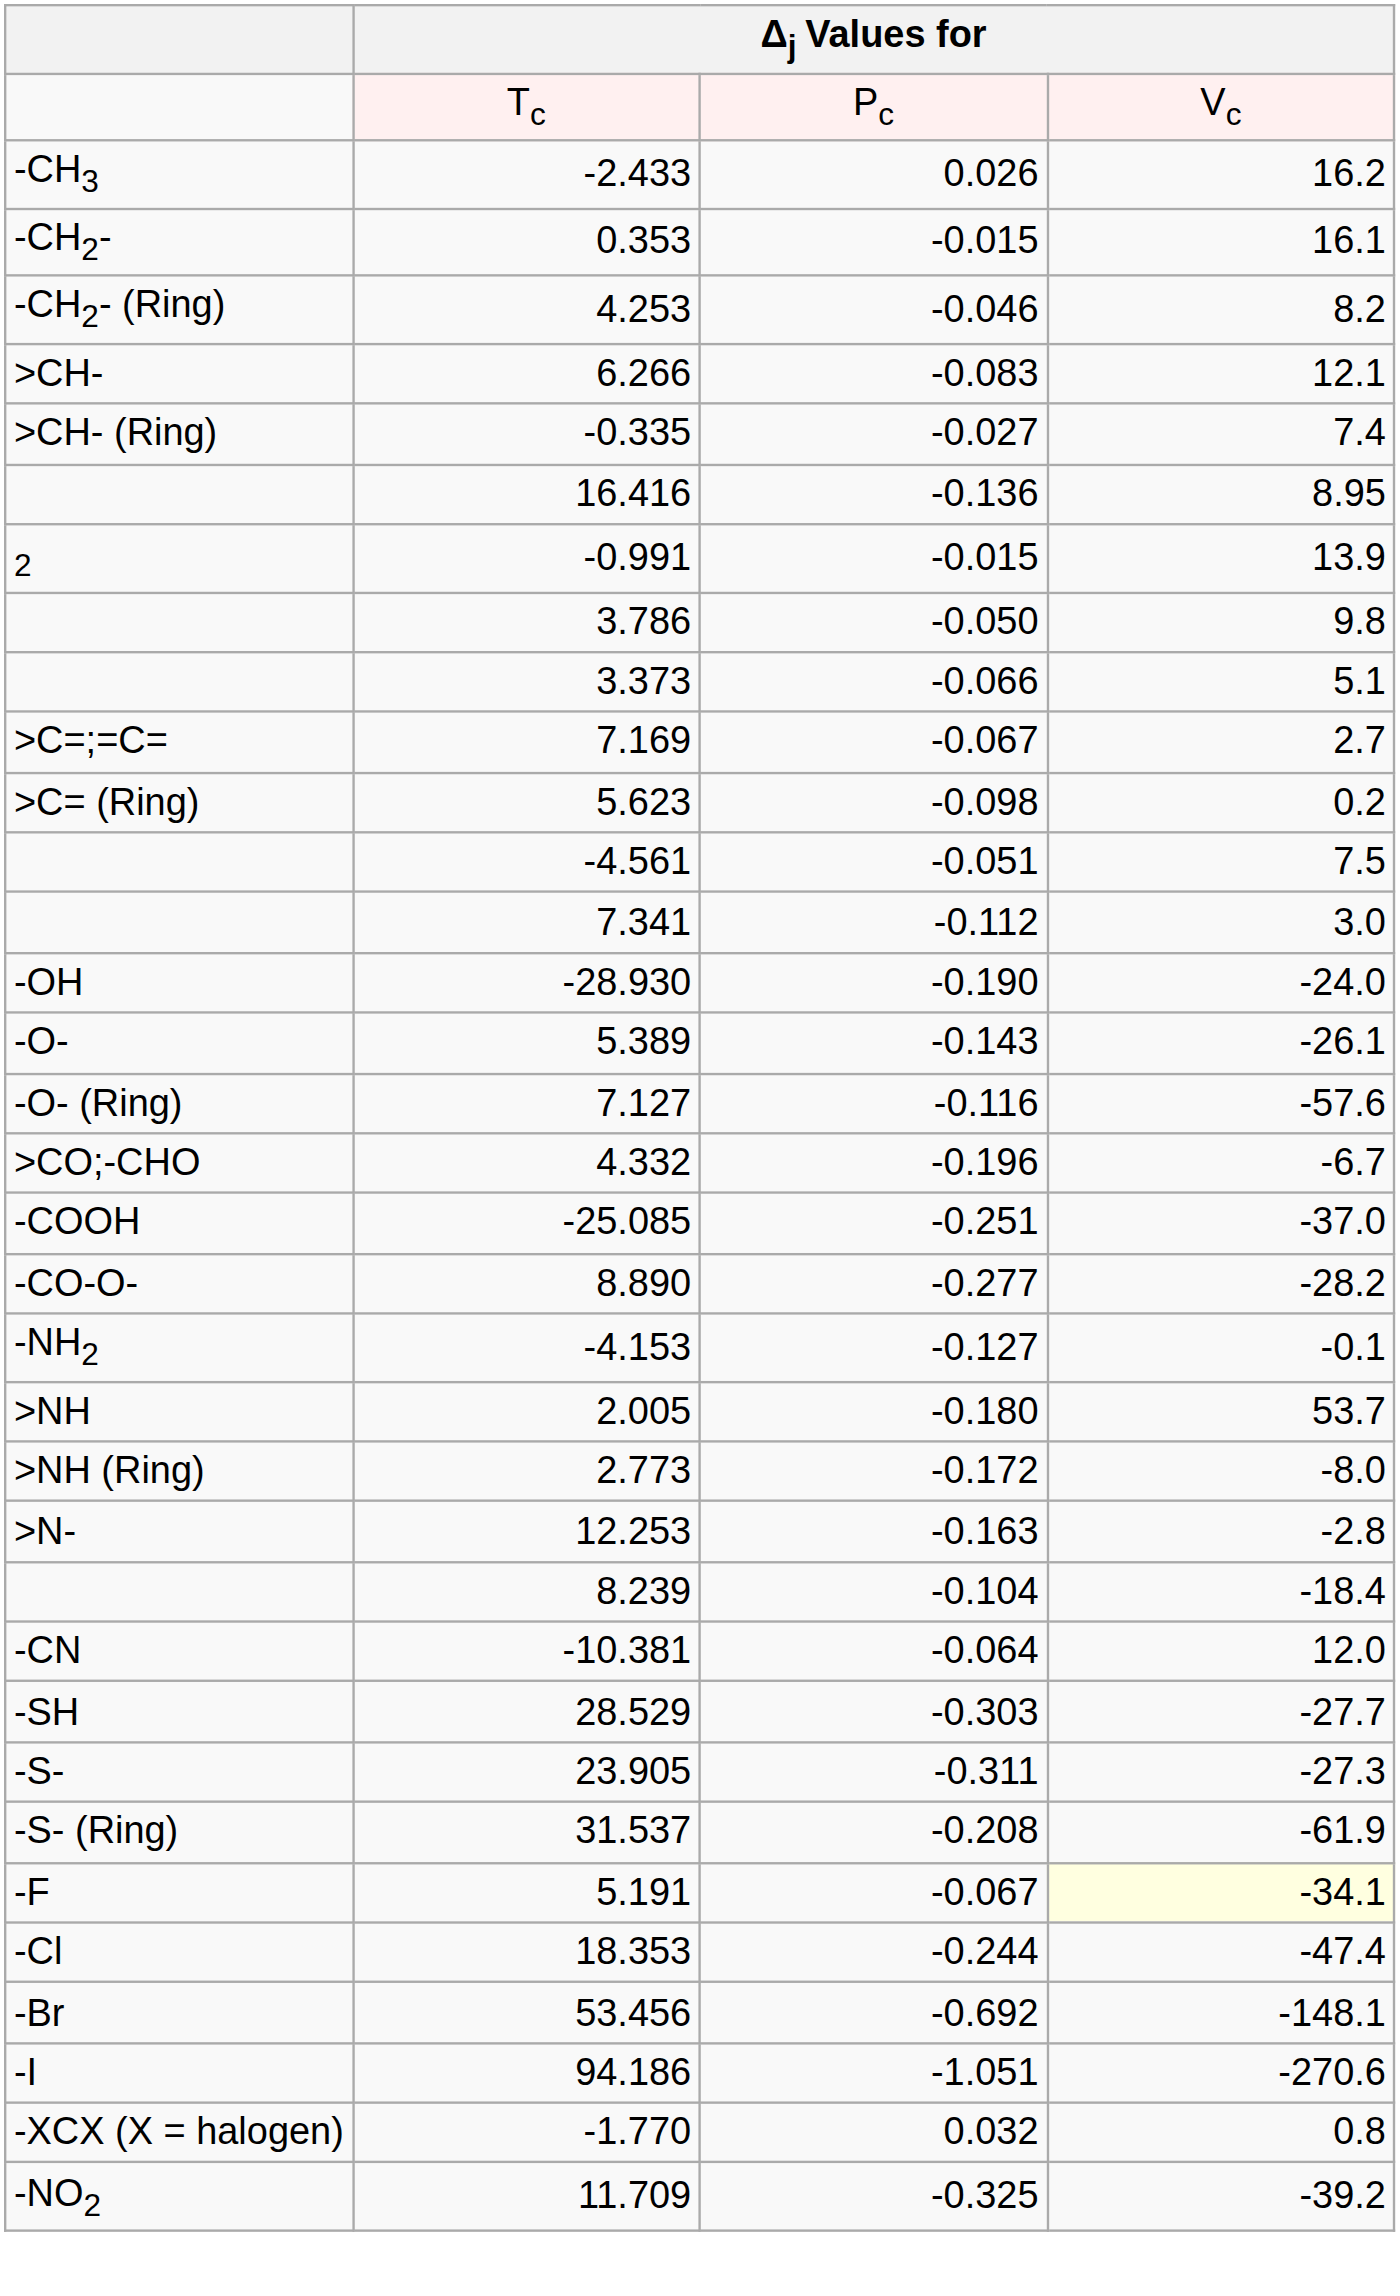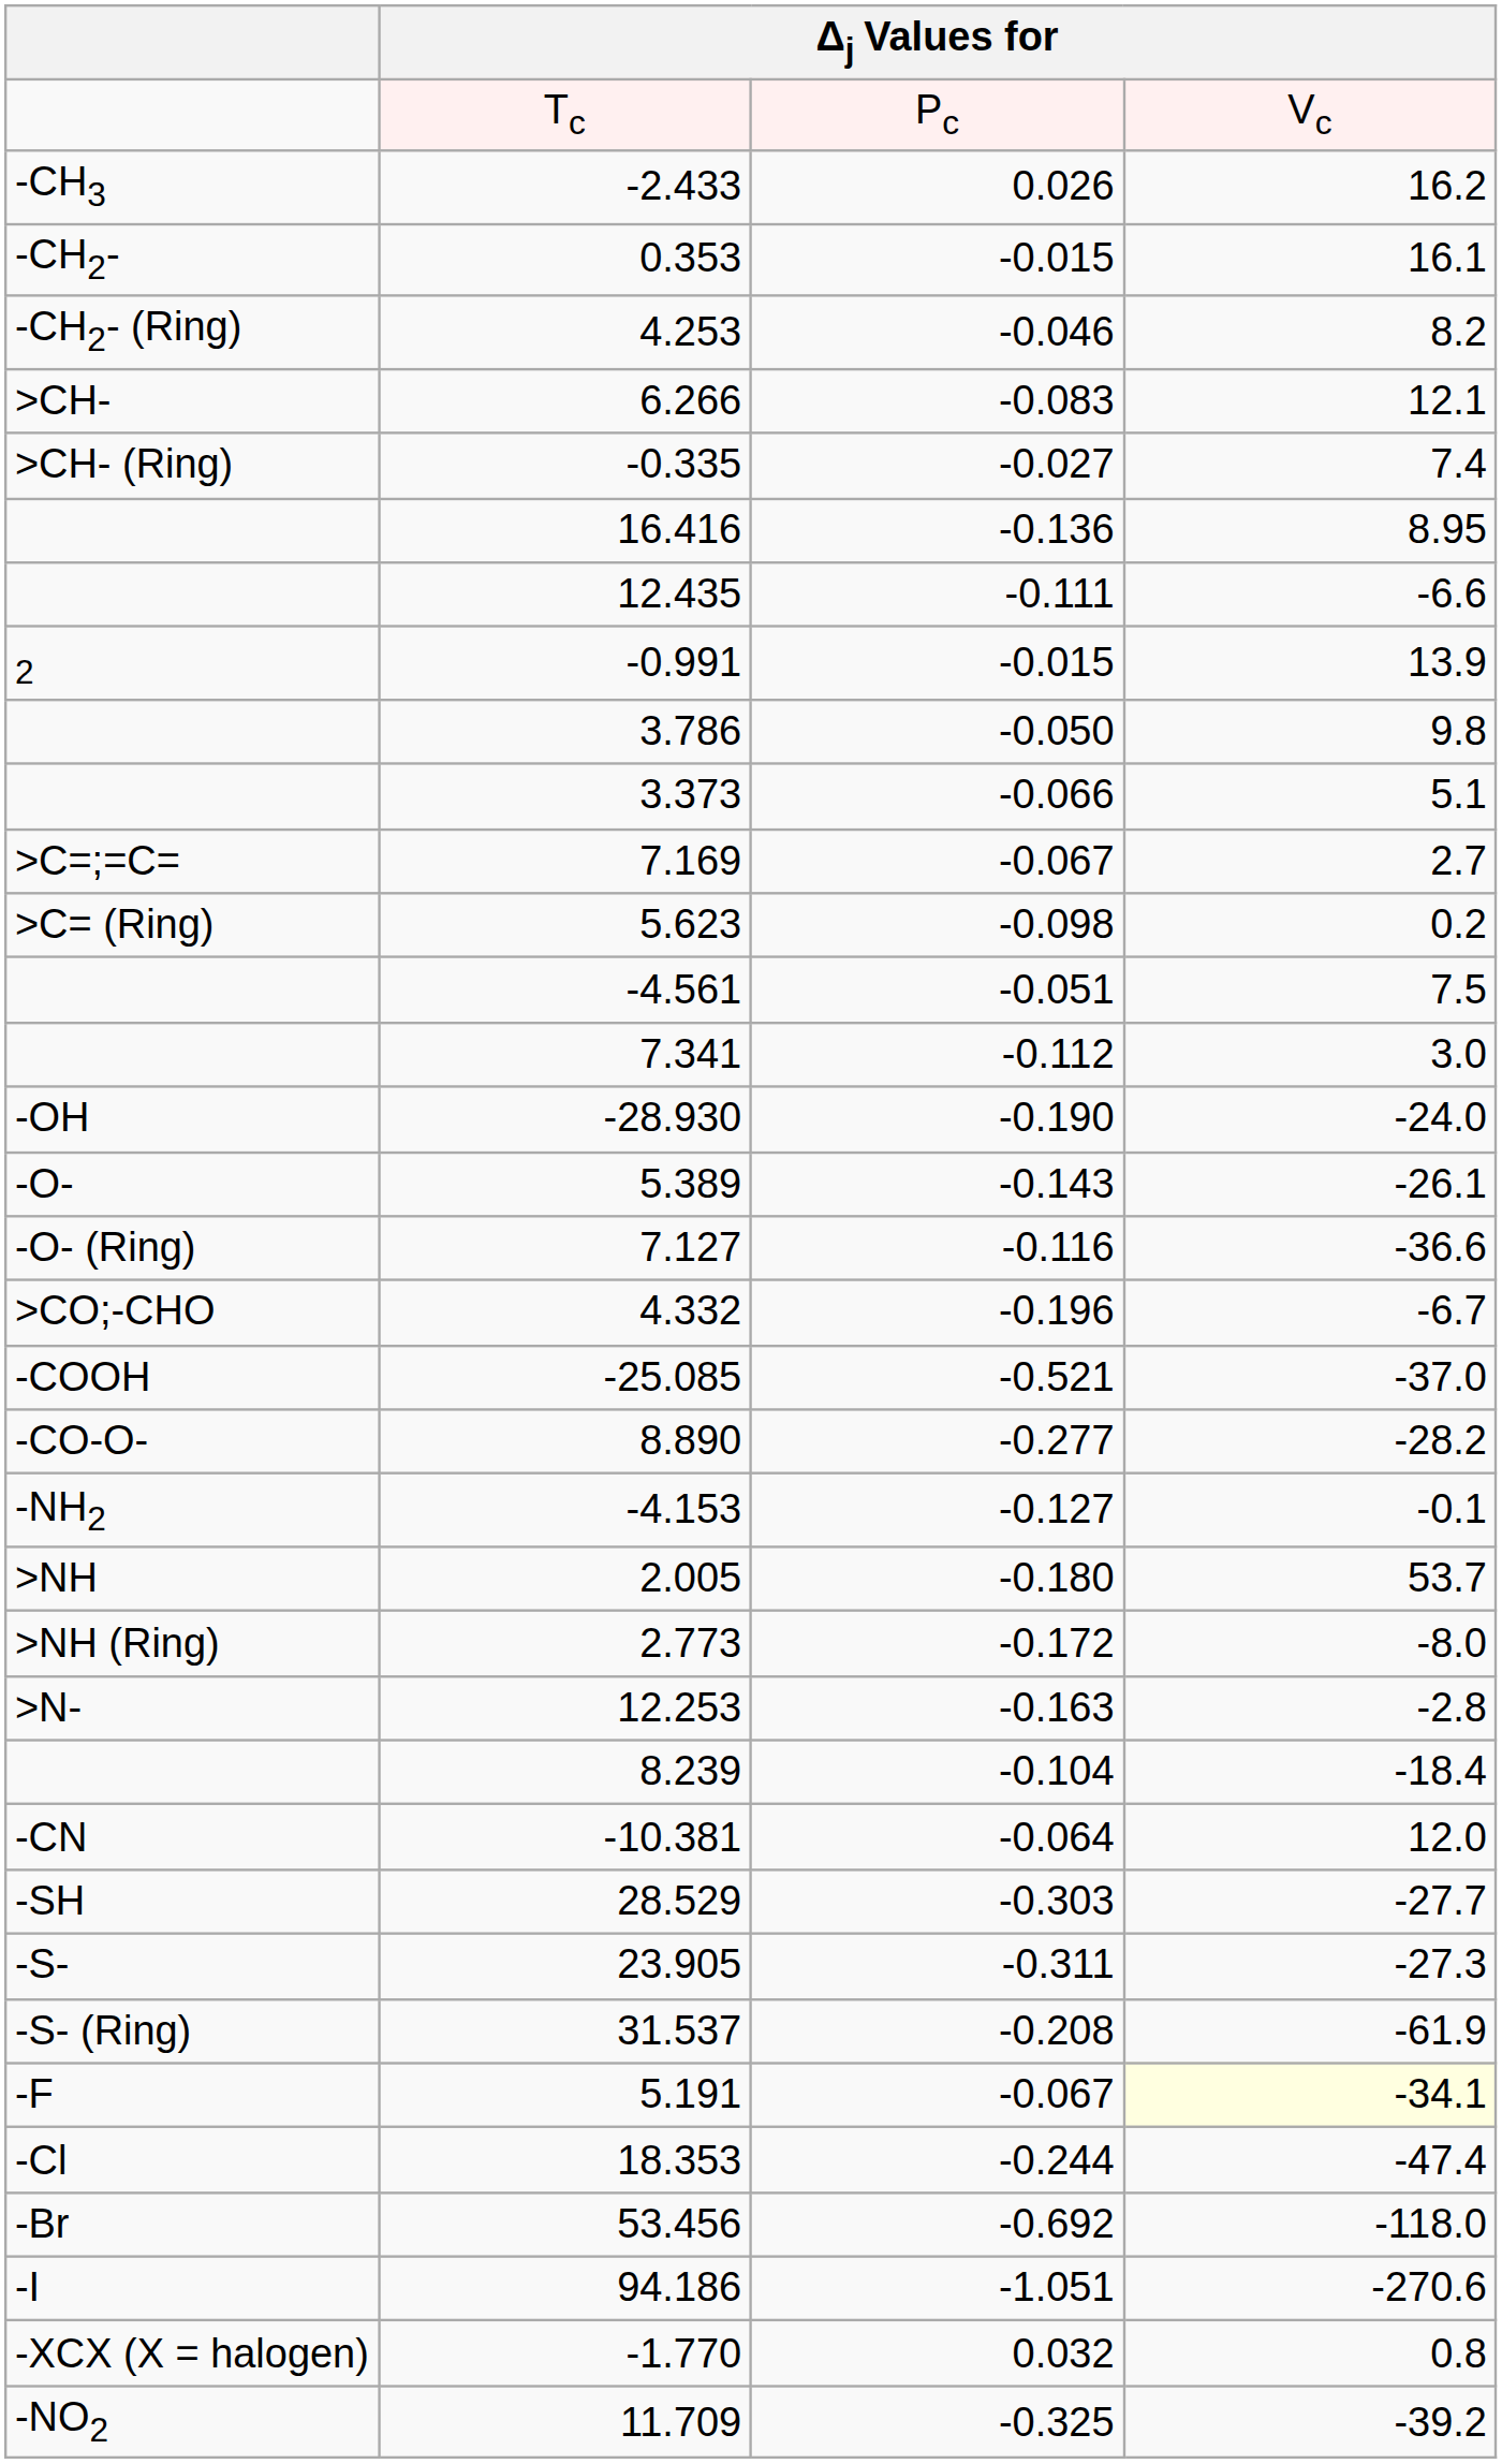 <table class="wikitable" style="text-align: right;">
 <tr>
 <th></th>
 <th colspan="3" style="text-align: center;">Δ<sub>j </sub>Values for</th>
 </tr>
 <tr>
 <td></td>
 <td bgcolor="#fff0f0" width="25%" style="text-align: center;">T<sub>c</sub></td>
 <td bgcolor="#fff0f0" width="25%" style="text-align: center;">P<sub>c</sub></td>
 <td bgcolor="#fff0f0" width="25%" style="text-align: center;">V<sub>c</sub></td>
 </tr>
 <tr>
 <td style="text-align: left;">-CH<sub>3</sub></td>
 <td>-2.433</td>
 <td>0.026</td>
 <td>16.2</td>
 </tr>
 <tr>
 <td style="text-align: left;">-CH<sub>2</sub>-</td>
 <td>0.353</td>
 <td>-0.015</td>
 <td>16.1</td>
 </tr>
 <tr>
 <td style="text-align: left;">-CH<sub>2</sub>- (Ring)</td>
 <td>4.253</td>
 <td>-0.046</td>
 <td>8.2</td>
 </tr>
 <tr>
 <td style="text-align: left;">>CH-</td>
 <td>6.266</td>
 <td>-0.083</td>
 <td>12.1</td>
 </tr>
 <tr>
 <td style="text-align: left;">>CH- (Ring)</td>
 <td>-0.335</td>
 <td>-0.027</td>
 <td>7.4</td>
 </tr>
 <tr>
 <td style="text-align: left;"></td>
 <td>16.416</td>
 <td>-0.136</td>
 <td>8.95</td>
+</tr>
+<tr>
+<td style="text-align: left;"></td>
+<td>12.435</td>
+<td>-0.111</td>
+<td>-6.6</td>
 </tr>
 <tr>
 <td style="text-align: left;"><sub>2</sub></td>
 <td>-0.991</td>
 <td>-0.015</td>
 <td>13.9</td>
 </tr>
 <tr>
 <td style="text-align: left;"></td>
 <td>3.786</td>
 <td>-0.050</td>
 <td>9.8</td>
 </tr>
 <tr>
 <td style="text-align: left;"></td>
 <td>3.373</td>
 <td>-0.066</td>
 <td>5.1</td>
 </tr>
 <tr>
 <td style="text-align: left;">>C=;=C=</td>
 <td>7.169</td>
 <td>-0.067</td>
 <td>2.7</td>
 </tr>
 <tr>
 <td style="text-align: left;">>C= (Ring)</td>
 <td>5.623</td>
 <td>-0.098</td>
 <td>0.2</td>
 </tr>
 <tr>
 <td style="text-align: left;"></td>
 <td>-4.561</td>
 <td>-0.051</td>
 <td>7.5</td>
 </tr>
 <tr>
 <td style="text-align: left;"></td>
 <td>7.341</td>
 <td>-0.112</td>
 <td>3.0</td>
 </tr>
 <tr>
 <td style="text-align: left;">-OH</td>
 <td>-28.930</td>
 <td>-0.190</td>
 <td>-24.0</td>
 </tr>
 <tr>
 <td style="text-align: left;">-O-</td>
 <td>5.389</td>
 <td>-0.143</td>
 <td>-26.1</td>
 </tr>
 <tr>
 <td style="text-align: left;">-O- (Ring)</td>
 <td>7.127</td>
 <td>-0.116</td>
-<td>-57.6</td>
+<td>-36.6</td>
 </tr>
 <tr>
 <td style="text-align: left;">>CO;-CHO</td>
 <td>4.332</td>
 <td>-0.196</td>
 <td>-6.7</td>
 </tr>
 <tr>
 <td style="text-align: left;">-COOH</td>
 <td>-25.085</td>
-<td>-0.251</td>
+<td>-0.521</td>
 <td>-37.0</td>
 </tr>
 <tr>
 <td style="text-align: left;">-CO-O-</td>
 <td>8.890</td>
 <td>-0.277</td>
 <td>-28.2</td>
 </tr>
 <tr>
 <td style="text-align: left;">-NH<sub>2</sub></td>
 <td>-4.153</td>
 <td>-0.127</td>
 <td>-0.1</td>
 </tr>
 <tr>
 <td style="text-align: left;">>NH</td>
 <td>2.005</td>
 <td>-0.180</td>
 <td>53.7</td>
 </tr>
 <tr>
 <td style="text-align: left;">>NH (Ring)</td>
 <td>2.773</td>
 <td>-0.172</td>
 <td>-8.0</td>
 </tr>
 <tr>
 <td style="text-align: left;">>N-</td>
 <td>12.253</td>
 <td>-0.163</td>
 <td>-2.8</td>
 </tr>
 <tr>
 <td style="text-align: left;"></td>
 <td>8.239</td>
 <td>-0.104</td>
 <td>-18.4</td>
 </tr>
 <tr>
 <td style="text-align: left;">-CN</td>
 <td>-10.381</td>
 <td>-0.064</td>
 <td>12.0</td>
 </tr>
 <tr>
 <td style="text-align: left;">-SH</td>
 <td>28.529</td>
 <td>-0.303</td>
 <td>-27.7</td>
 </tr>
 <tr>
 <td style="text-align: left;">-S-</td>
 <td>23.905</td>
 <td>-0.311</td>
 <td>-27.3</td>
 </tr>
 <tr>
 <td style="text-align: left;">-S- (Ring)</td>
 <td>31.537</td>
 <td>-0.208</td>
 <td>-61.9</td>
 </tr>
 <tr>
 <td style="text-align: left;">-F</td>
 <td>5.191</td>
 <td>-0.067</td>
 <td style="background: lightyellow;">-34.1</td>
 </tr>
 <tr>
 <td style="text-align: left;">-Cl</td>
 <td>18.353</td>
 <td>-0.244</td>
 <td>-47.4</td>
 </tr>
 <tr>
 <td style="text-align: left;">-Br</td>
 <td>53.456</td>
 <td>-0.692</td>
-<td>-148.1</td>
+<td>-118.0</td>
 </tr>
 <tr>
 <td style="text-align: left;">-I</td>
 <td>94.186</td>
 <td>-1.051</td>
 <td>-270.6</td>
 </tr>
 <tr>
 <td style="text-align: left;">-XCX (X = halogen)</td>
 <td>-1.770</td>
 <td>0.032</td>
 <td>0.8</td>
 </tr>
 <tr>
 <td style="text-align: left;">-NO<sub>2</sub></td>
 <td>11.709</td>
 <td>-0.325</td>
 <td>-39.2</td>
 </tr>
 </table>
